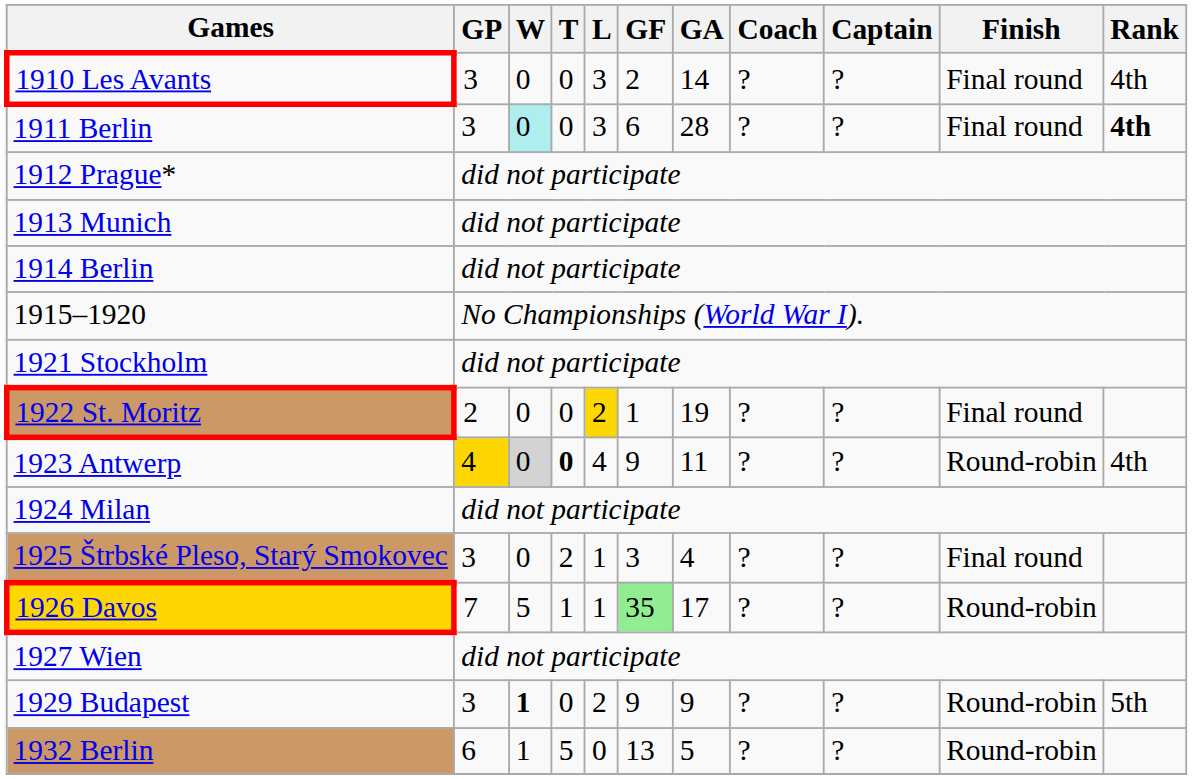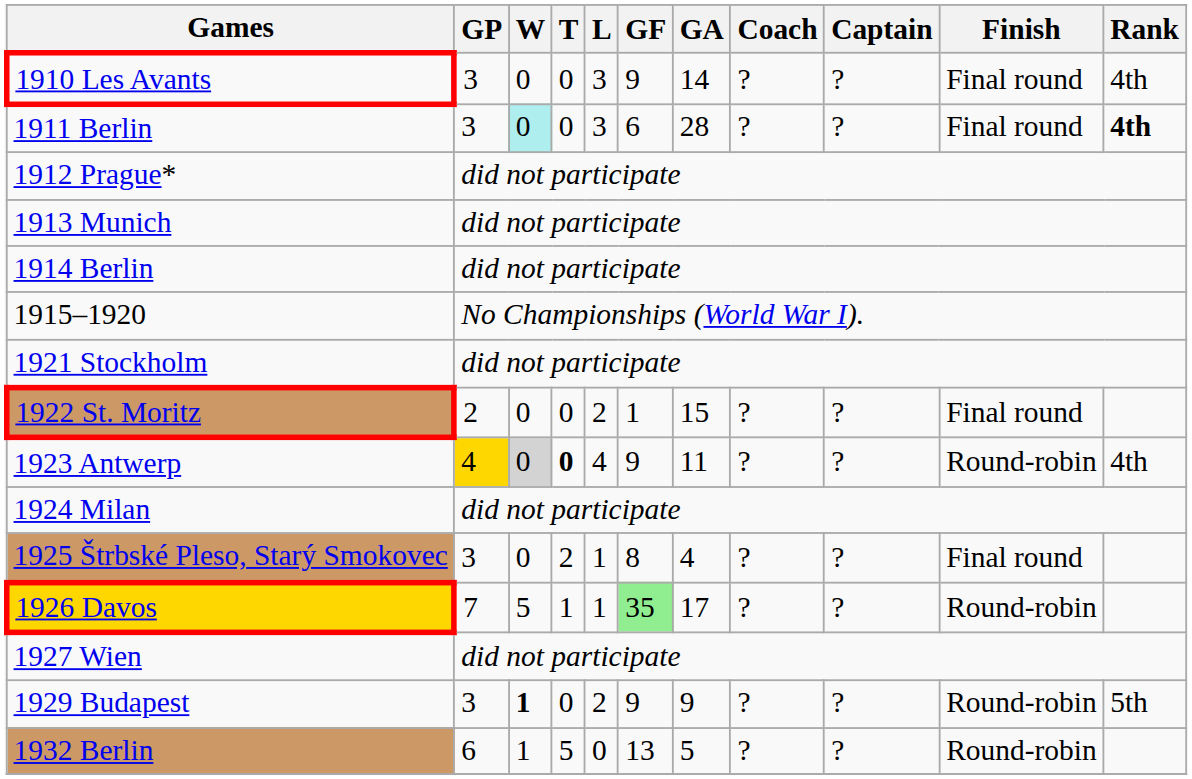 <table class="wikitable sortable">
 <tr>
 <th>Games</th>
 <th>GP</th>
 <th>W</th>
 <th>T</th>
 <th>L</th>
 <th>GF</th>
 <th>GA</th>
 <th>Coach</th>
 <th>Captain</th>
 <th>Finish</th>
 <th>Rank</th>
 </tr>
 <tr>
 <td style="border: 3px solid red"> <a href='#'>1910 Les Avants</a></td>
 <td>3</td>
 <td>0</td>
 <td>0</td>
 <td>3</td>
-<td>2</td>
+<td>9</td>
 <td>14</td>
 <td>?</td>
 <td>?</td>
 <td>Final round</td>
 <td>4th</td>
 </tr>
 <tr>
 <td> <a href='#'>1911 Berlin</a></td>
 <td>3</td>
 <td style="background: paleturquoise;">0</td>
 <td>0</td>
 <td>3</td>
 <td>6</td>
 <td>28</td>
 <td>?</td>
 <td>?</td>
 <td>Final round</td>
 <td><strong>4th</strong></td>
 </tr>
 <tr>
 <td> <a href='#'>1912 Prague</a>*</td>
 <td colspan=10><em>did not participate</em></td>
 </tr>
 <tr>
 <td> <a href='#'>1913 Munich</a></td>
 <td colspan=10><em>did not participate</em></td>
 </tr>
 <tr>
 <td> <a href='#'>1914 Berlin</a></td>
 <td colspan=10><em>did not participate</em></td>
 </tr>
 <tr 0>
 <td>1915–1920</td>
 <td colspan=10><em>No Championships (<a href='#'>World War I</a>).</em></td>
 </tr>
 <tr>
 <td> <a href='#'>1921 Stockholm</a></td>
 <td colspan=10><em>did not participate</em></td>
 </tr>
 <tr>
 <td style="border: 3px solid red; background:#c96;"> <a href='#'>1922 St. Moritz</a></td>
 <td>2</td>
 <td>0</td>
 <td>0</td>
-<td style="background: gold;">2</td>
+<td>2</td>
 <td>1</td>
-<td>19</td>
+<td>15</td>
 <td>?</td>
 <td>?</td>
 <td>Final round</td>
 <td></td>
 </tr>
 <tr>
 <td> <a href='#'>1923 Antwerp</a></td>
 <td style="background: gold;">4</td>
 <td style="background: lightgrey;">0</td>
 <td><strong>0</strong></td>
 <td>4</td>
 <td>9</td>
 <td>11</td>
 <td>?</td>
 <td>?</td>
 <td>Round-robin</td>
 <td>4th</td>
 </tr>
 <tr>
 <td> <a href='#'>1924 Milan</a></td>
 <td colspan=10><em>did not participate</em></td>
 </tr>
 <tr>
 <td style="background:#c96;"> <a href='#'>1925 Štrbské Pleso, Starý Smokovec</a></td>
 <td>3</td>
 <td>0</td>
 <td>2</td>
 <td>1</td>
-<td>3</td>
+<td>8</td>
 <td>4</td>
 <td>?</td>
 <td>?</td>
 <td>Final round</td>
 <td></td>
 </tr>
 <tr>
 <td style="border:3px solid red; background:gold;"> <a href='#'>1926 Davos</a></td>
 <td>7</td>
 <td>5</td>
 <td>1</td>
 <td>1</td>
 <td style="background: lightgreen;">35</td>
 <td>17</td>
 <td>?</td>
 <td>?</td>
 <td>Round-robin</td>
 <td></td>
 </tr>
 <tr>
 <td> <a href='#'>1927 Wien</a></td>
 <td colspan=10><em>did not participate</em></td>
 </tr>
 <tr>
 <td> <a href='#'>1929 Budapest</a></td>
 <td>3</td>
 <td><strong>1</strong></td>
 <td>0</td>
 <td>2</td>
 <td>9</td>
 <td>9</td>
 <td>?</td>
 <td>?</td>
 <td>Round-robin</td>
 <td>5th</td>
 </tr>
 <tr>
 <td style="background:#c96;"> <a href='#'>1932 Berlin</a></td>
 <td>6</td>
 <td>1</td>
 <td>5</td>
 <td>0</td>
 <td>13</td>
 <td>5</td>
 <td>?</td>
 <td>?</td>
 <td>Round-robin</td>
 <td></td>
 </tr>
 <tr>
 </tr>
 </table>
